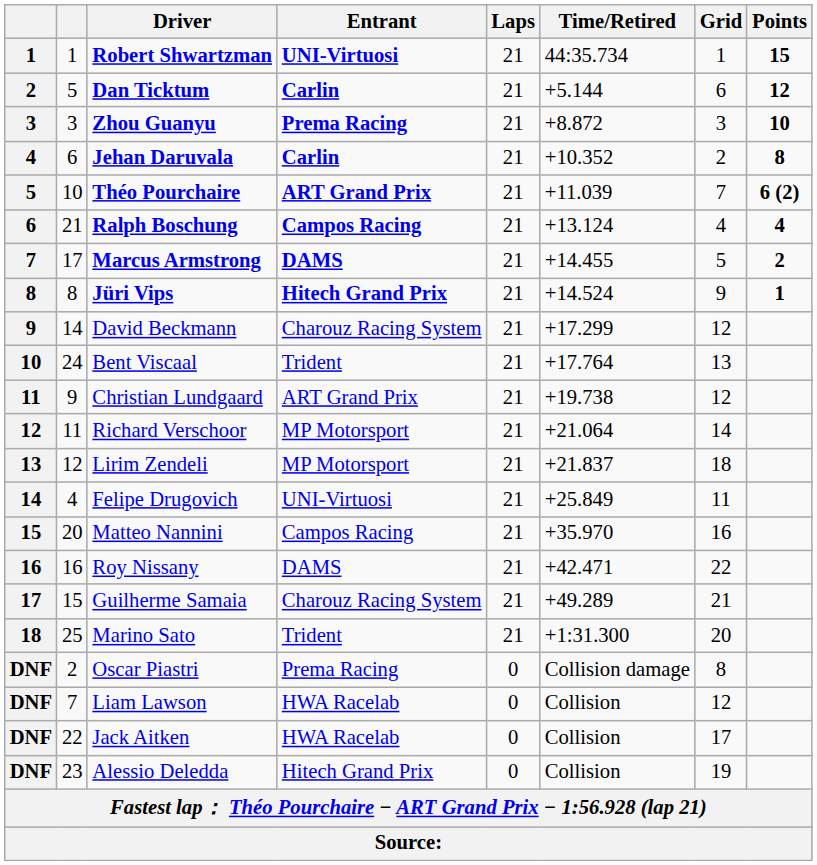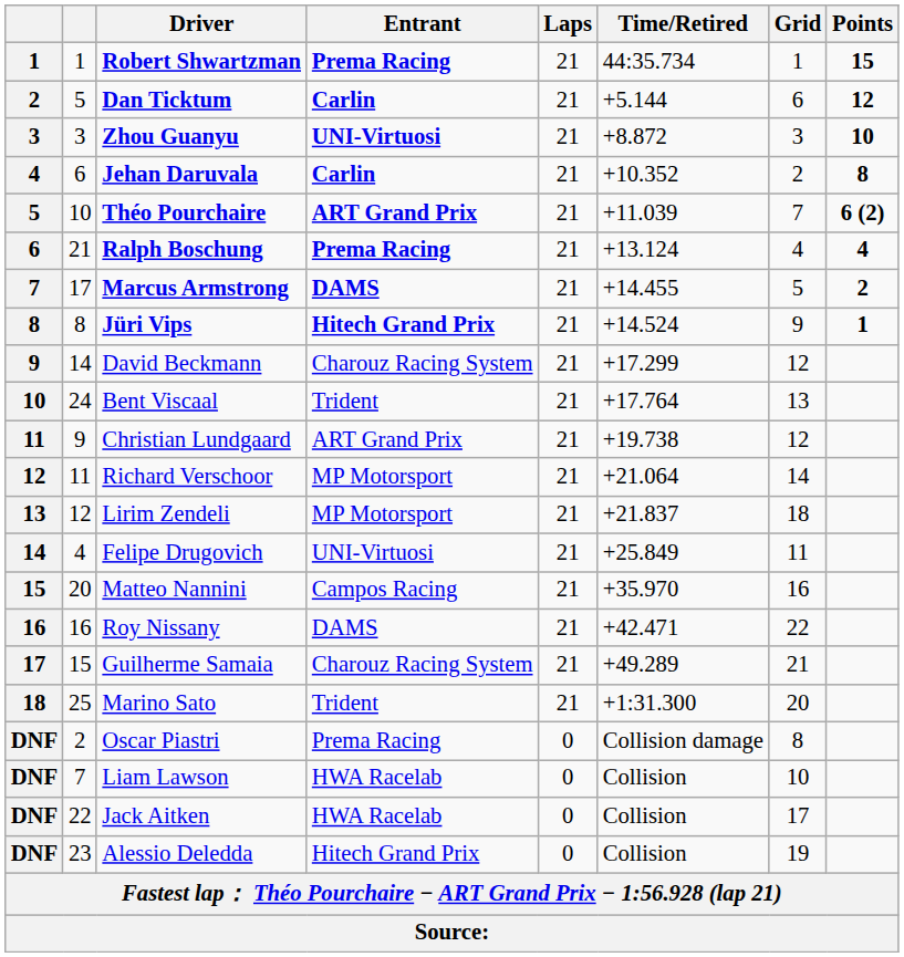 <table class="wikitable" style="font-size: 85%;">
 <tr>
 <th></th>
 <th></th>
 <th>Driver</th>
 <th>Entrant</th>
 <th>Laps</th>
 <th>Time/Retired</th>
 <th>Grid</th>
 <th>Points</th>
 </tr>
 <tr>
 <th>1</th>
 <td align="center">1</td>
 <td> <strong><a href='#'>Robert Shwartzman</a></strong></td>
-<td><strong><a href='#'>UNI-Virtuosi</a></strong></td>
+<td><strong><a href='#'>Prema Racing</a></strong></td>
 <td align="center">21</td>
 <td>44:35.734</td>
 <td align="center">1</td>
 <td align="center"><strong>15</strong></td>
 </tr>
 <tr>
 <th>2</th>
 <td align="center">5</td>
 <td> <strong><a href='#'>Dan Ticktum</a></strong></td>
 <td><strong><a href='#'>Carlin</a></strong></td>
 <td align="center">21</td>
 <td>+5.144</td>
 <td align="center">6</td>
 <td align="center"><strong>12</strong></td>
 </tr>
 <tr>
 <th>3</th>
 <td align="center">3</td>
 <td> <strong><a href='#'>Zhou Guanyu</a></strong></td>
-<td><strong><a href='#'>Prema Racing</a></strong></td>
+<td><strong><a href='#'>UNI-Virtuosi</a></strong></td>
 <td align="center">21</td>
 <td>+8.872</td>
 <td align="center">3</td>
 <td align="center"><strong>10</strong></td>
 </tr>
 <tr>
 <th>4</th>
 <td align="center">6</td>
 <td> <strong><a href='#'>Jehan Daruvala</a></strong></td>
 <td><strong><a href='#'>Carlin</a></strong></td>
 <td align="center">21</td>
 <td>+10.352</td>
 <td align="center">2</td>
 <td align="center"><strong>8</strong></td>
 </tr>
 <tr>
 <th>5</th>
 <td align="center">10</td>
 <td> <strong><a href='#'>Théo Pourchaire</a></strong></td>
 <td><strong><a href='#'>ART Grand Prix</a></strong></td>
 <td align="center">21</td>
 <td>+11.039</td>
 <td align="center">7</td>
 <td align="center"><strong>6 (2)</strong></td>
 </tr>
 <tr>
 <th>6</th>
 <td align="center">21</td>
 <td> <strong><a href='#'>Ralph Boschung</a></strong></td>
-<td><strong><a href='#'>Campos Racing</a></strong></td>
+<td><strong><a href='#'>Prema Racing</a></strong></td>
 <td align="center">21</td>
 <td>+13.124</td>
 <td align="center">4</td>
 <td align="center"><strong>4</strong></td>
 </tr>
 <tr>
 <th>7</th>
 <td align="center">17</td>
 <td> <strong><a href='#'>Marcus Armstrong</a></strong></td>
 <td><strong><a href='#'>DAMS</a></strong></td>
 <td align="center">21</td>
 <td>+14.455</td>
 <td align="center">5</td>
 <td align="center"><strong>2</strong></td>
 </tr>
 <tr>
 <th>8</th>
 <td align="center">8</td>
 <td> <strong><a href='#'>Jüri Vips</a></strong></td>
 <td><strong><a href='#'>Hitech Grand Prix</a></strong></td>
 <td align="center">21</td>
 <td>+14.524</td>
 <td align="center">9</td>
 <td align="center"><strong>1</strong></td>
 </tr>
 <tr>
 <th>9</th>
 <td align="center">14</td>
 <td> <a href='#'>David Beckmann</a></td>
 <td><a href='#'>Charouz Racing System</a></td>
 <td align="center">21</td>
 <td>+17.299</td>
 <td align="center">12</td>
 <td align="center"></td>
 </tr>
 <tr>
 <th>10</th>
 <td align="center">24</td>
 <td> <a href='#'>Bent Viscaal</a></td>
 <td><a href='#'>Trident</a></td>
 <td align="center">21</td>
 <td>+17.764</td>
 <td align="center">13</td>
 <td align="center"></td>
 </tr>
 <tr>
 <th>11</th>
 <td align="center">9</td>
 <td> <a href='#'>Christian Lundgaard</a></td>
 <td><a href='#'>ART Grand Prix</a></td>
 <td align="center">21</td>
 <td>+19.738</td>
 <td align="center">12</td>
 <td align="center"></td>
 </tr>
 <tr>
 <th>12</th>
 <td align="center">11</td>
 <td> <a href='#'>Richard Verschoor</a></td>
 <td><a href='#'>MP Motorsport</a></td>
 <td align="center">21</td>
 <td>+21.064</td>
 <td align="center">14</td>
 <td align="center"></td>
 </tr>
 <tr>
 <th>13</th>
 <td align="center">12</td>
 <td> <a href='#'>Lirim Zendeli</a></td>
 <td><a href='#'>MP Motorsport</a></td>
 <td align="center">21</td>
 <td>+21.837</td>
 <td align="center">18</td>
 <td align="center"></td>
 </tr>
 <tr>
 <th>14</th>
 <td align="center">4</td>
 <td> <a href='#'>Felipe Drugovich</a></td>
 <td><a href='#'>UNI-Virtuosi</a></td>
 <td align="center">21</td>
 <td>+25.849</td>
 <td align="center">11</td>
 <td align="center"></td>
 </tr>
 <tr>
 <th>15</th>
 <td align="center">20</td>
 <td> <a href='#'>Matteo Nannini</a></td>
 <td><a href='#'>Campos Racing</a></td>
 <td align="center">21</td>
 <td>+35.970</td>
 <td align="center">16</td>
 <td align="center"></td>
 </tr>
 <tr>
 <th>16</th>
 <td align="center">16</td>
 <td> <a href='#'>Roy Nissany</a></td>
 <td><a href='#'>DAMS</a></td>
 <td align="center">21</td>
 <td>+42.471</td>
 <td align="center">22</td>
 <td align="center"></td>
 </tr>
 <tr>
 <th>17</th>
 <td align="center">15</td>
 <td> <a href='#'>Guilherme Samaia</a></td>
 <td><a href='#'>Charouz Racing System</a></td>
 <td align="center">21</td>
 <td>+49.289</td>
 <td align="center">21</td>
 <td align="center"></td>
 </tr>
 <tr>
 <th>18</th>
 <td align="center">25</td>
 <td> <a href='#'>Marino Sato</a></td>
 <td><a href='#'>Trident</a></td>
 <td align="center">21</td>
 <td>+1:31.300</td>
 <td align="center">20</td>
 <td align="center"></td>
 </tr>
 <tr>
 <th>DNF</th>
 <td align="center">2</td>
 <td> <a href='#'>Oscar Piastri</a></td>
 <td><a href='#'>Prema Racing</a></td>
 <td align="center">0</td>
 <td>Collision damage</td>
 <td align="center">8</td>
 <td align="center"></td>
 </tr>
 <tr>
 <th>DNF</th>
 <td align="center">7</td>
 <td> <a href='#'>Liam Lawson</a></td>
 <td><a href='#'>HWA Racelab</a></td>
 <td align="center">0</td>
 <td>Collision</td>
-<td align="center">12</td>
+<td align="center">10</td>
 <td align="center"></td>
 </tr>
 <tr>
 <th>DNF</th>
 <td align="center">22</td>
 <td> <a href='#'>Jack Aitken</a></td>
 <td><a href='#'>HWA Racelab</a></td>
 <td align="center">0</td>
 <td>Collision</td>
 <td align="center">17</td>
 <td align="center"></td>
 </tr>
 <tr>
 <th>DNF</th>
 <td align="center">23</td>
 <td> <a href='#'>Alessio Deledda</a></td>
 <td><a href='#'>Hitech Grand Prix</a></td>
 <td align="center">0</td>
 <td>Collision</td>
 <td align="center">19</td>
 <td align="center"></td>
 </tr>
 <tr>
 <th colspan="8" align="center"><em>Fastest lap：  <a href='#'>Théo Pourchaire</a> − <a href='#'>ART Grand Prix</a> − 1:56.928 (lap 21)</em></th>
 </tr>
 <tr>
 <th colspan="8">Source:</th>
 </tr>
 </table>
